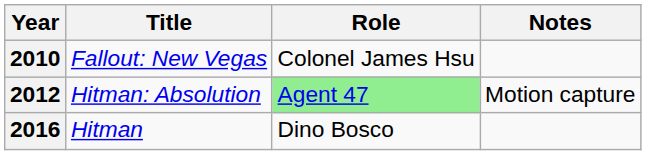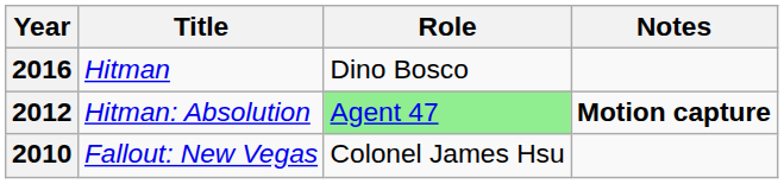 <table class="wikitable plainrowheaders sortable">
 <tr>
 <th scope="col">Year</th>
 <th scope="col">Title</th>
 <th scope="col">Role</th>
 <th scope="col" class="unsortable">Notes</th>
 </tr>
 <tr>
-<th scope="row">2010</th>
-<td><em><a href='#'>Fallout: New Vegas</a></em></td>
-<td>Colonel James Hsu</td>
+<th scope="row">2016</th>
+<td><em><a href='#'>Hitman</a></em></td>
+<td>Dino Bosco</td>
 <td></td>
 </tr>
 <tr>
 <th scope="row">2012</th>
 <td><em><a href='#'>Hitman: Absolution</a></em></td>
 <td style="background: lightgreen;"><a href='#'>Agent 47</a></td>
-<td>Motion capture</td>
+<td><strong>Motion capture</strong></td>
 </tr>
 <tr>
-<th scope="row">2016</th>
-<td><em><a href='#'>Hitman</a></em></td>
-<td>Dino Bosco</td>
+<th scope="row">2010</th>
+<td><em><a href='#'>Fallout: New Vegas</a></em></td>
+<td>Colonel James Hsu</td>
 <td></td>
 </tr>
 </table>
